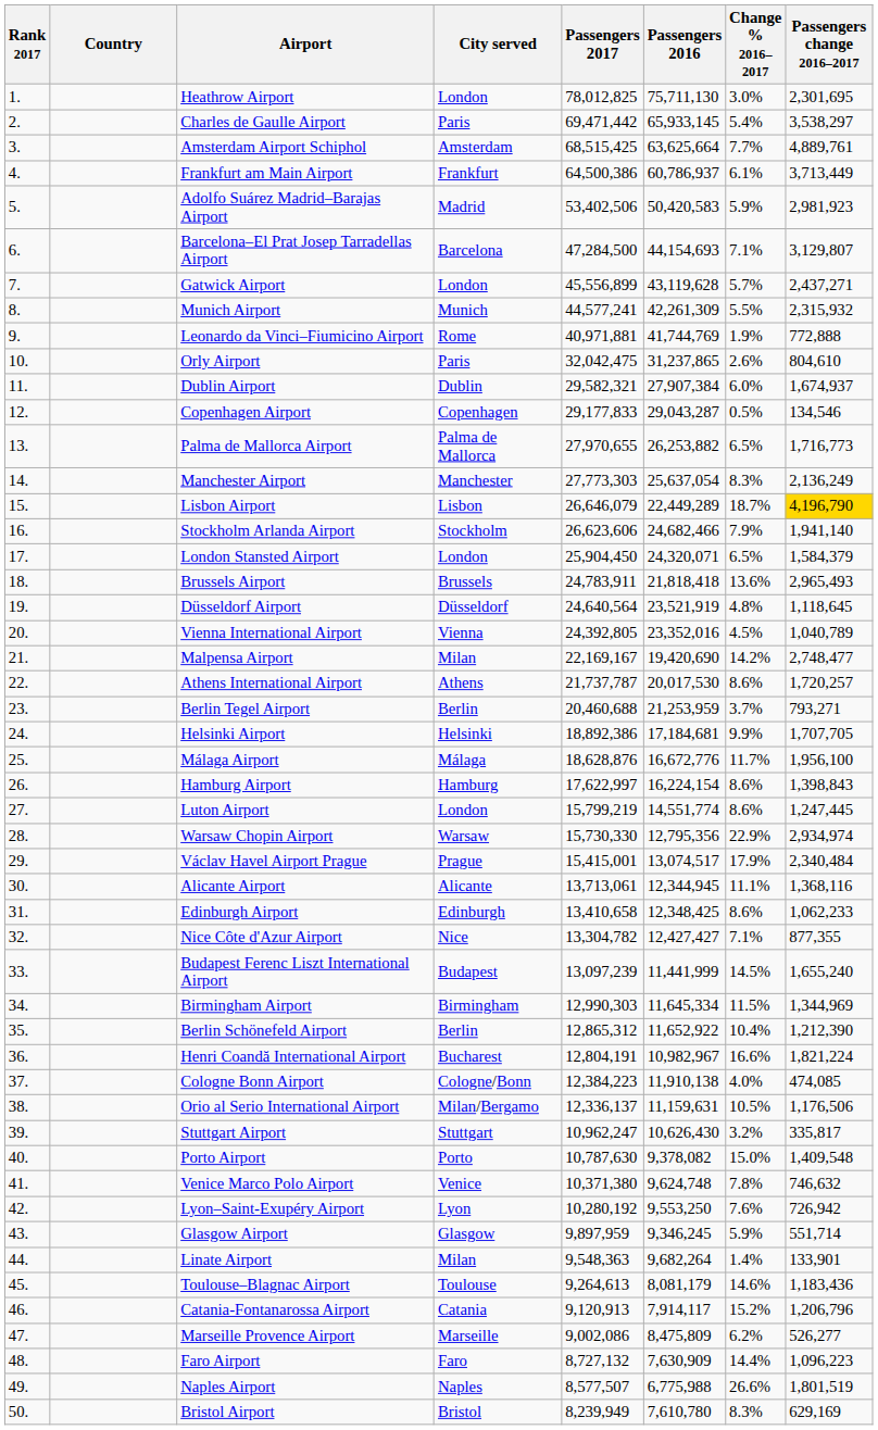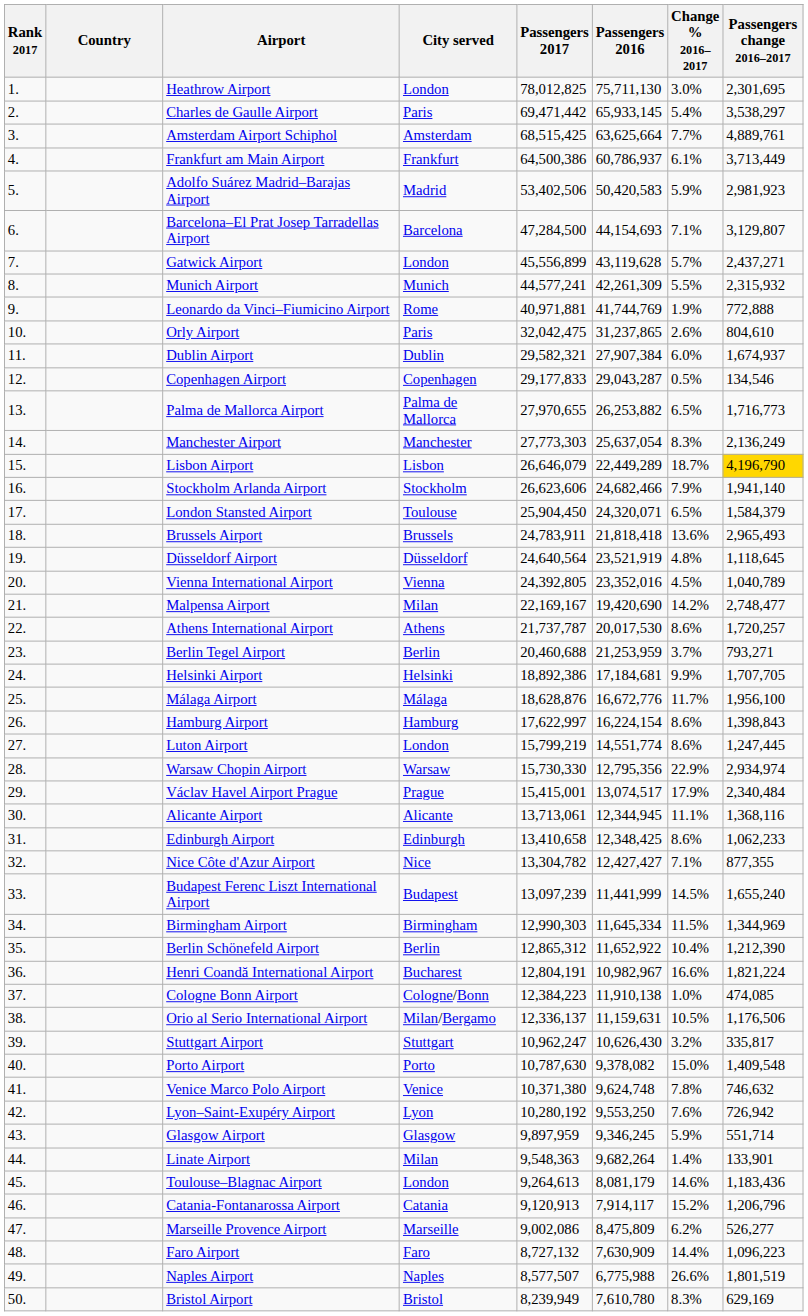 <table class="wikitable sortable">
 <tr>
 <th>Rank<br><small>2017</small></th>
 <th style="width:120px;">Country</th>
 <th style="width:250px;">Airport</th>
 <th style="width:120px;">City served</th>
 <th>Passengers<br>2017</th>
 <th>Passengers<br>2016</th>
 <th style="width:40px;">Change %<br><small>2016–2017</small></th>
 <th style="width:80px;">Passengers change<br><small>2016–2017</small></th>
 </tr>
 <tr>
 <td>1.</td>
 <td></td>
 <td><a href='#'>Heathrow Airport</a></td>
 <td><a href='#'>London</a></td>
 <td>78,012,825</td>
 <td>75,711,130</td>
 <td>3.0%</td>
 <td>2,301,695</td>
 </tr>
 <tr>
 <td>2.</td>
 <td></td>
 <td><a href='#'>Charles de Gaulle Airport</a></td>
 <td><a href='#'>Paris</a></td>
 <td>69,471,442</td>
 <td>65,933,145</td>
 <td>5.4%</td>
 <td>3,538,297</td>
 </tr>
 <tr>
 <td>3.</td>
 <td></td>
 <td><a href='#'>Amsterdam Airport Schiphol</a></td>
 <td><a href='#'>Amsterdam</a></td>
 <td>68,515,425</td>
 <td>63,625,664</td>
 <td>7.7%</td>
 <td>4,889,761</td>
 </tr>
 <tr>
 <td>4.</td>
 <td></td>
 <td><a href='#'>Frankfurt am Main Airport</a></td>
 <td><a href='#'>Frankfurt</a></td>
 <td>64,500,386</td>
 <td>60,786,937</td>
 <td>6.1%</td>
 <td>3,713,449</td>
 </tr>
 <tr>
 <td>5.</td>
 <td></td>
 <td><a href='#'>Adolfo Suárez Madrid–Barajas Airport</a></td>
 <td><a href='#'>Madrid</a></td>
 <td>53,402,506</td>
 <td>50,420,583</td>
 <td>5.9%</td>
 <td>2,981,923</td>
 </tr>
 <tr>
 <td>6.</td>
 <td></td>
 <td><a href='#'>Barcelona–El Prat Josep Tarradellas Airport</a></td>
 <td><a href='#'>Barcelona</a></td>
 <td>47,284,500</td>
 <td>44,154,693</td>
 <td>7.1%</td>
 <td>3,129,807</td>
 </tr>
 <tr>
 <td>7.</td>
 <td></td>
 <td><a href='#'>Gatwick Airport</a></td>
 <td><a href='#'>London</a></td>
 <td>45,556,899</td>
 <td>43,119,628</td>
 <td>5.7%</td>
 <td>2,437,271</td>
 </tr>
 <tr>
 <td>8.</td>
 <td></td>
 <td><a href='#'>Munich Airport</a></td>
 <td><a href='#'>Munich</a></td>
 <td>44,577,241</td>
 <td>42,261,309</td>
 <td>5.5%</td>
 <td>2,315,932</td>
 </tr>
 <tr>
 <td>9.</td>
 <td></td>
 <td><a href='#'>Leonardo da Vinci–Fiumicino Airport</a></td>
 <td><a href='#'>Rome</a></td>
 <td>40,971,881</td>
 <td>41,744,769</td>
 <td>1.9%</td>
 <td>772,888</td>
 </tr>
 <tr>
 <td>10.</td>
 <td></td>
 <td><a href='#'>Orly Airport</a></td>
 <td><a href='#'>Paris</a></td>
 <td>32,042,475</td>
 <td>31,237,865</td>
 <td>2.6%</td>
 <td>804,610</td>
 </tr>
 <tr>
 <td>11.</td>
 <td></td>
 <td><a href='#'>Dublin Airport</a></td>
 <td><a href='#'>Dublin</a></td>
 <td>29,582,321</td>
 <td>27,907,384</td>
 <td>6.0%</td>
 <td>1,674,937</td>
 </tr>
 <tr>
 <td>12.</td>
 <td></td>
 <td><a href='#'>Copenhagen Airport</a></td>
 <td><a href='#'>Copenhagen</a></td>
 <td>29,177,833</td>
 <td>29,043,287</td>
 <td>0.5%</td>
 <td>134,546</td>
 </tr>
 <tr>
 <td>13.</td>
 <td></td>
 <td><a href='#'>Palma de Mallorca Airport</a></td>
 <td><a href='#'>Palma de Mallorca</a></td>
 <td>27,970,655</td>
 <td>26,253,882</td>
 <td>6.5%</td>
 <td>1,716,773</td>
 </tr>
 <tr>
 <td>14.</td>
 <td></td>
 <td><a href='#'>Manchester Airport</a></td>
 <td><a href='#'>Manchester</a></td>
 <td>27,773,303</td>
 <td>25,637,054</td>
 <td>8.3%</td>
 <td>2,136,249</td>
 </tr>
 <tr>
 <td>15.</td>
 <td></td>
 <td><a href='#'>Lisbon Airport</a></td>
 <td><a href='#'>Lisbon</a></td>
 <td>26,646,079</td>
 <td>22,449,289</td>
 <td>18.7%</td>
 <td style="background: gold;">4,196,790</td>
 </tr>
 <tr>
 <td>16.</td>
 <td></td>
 <td><a href='#'>Stockholm Arlanda Airport</a></td>
 <td><a href='#'>Stockholm</a></td>
 <td>26,623,606</td>
 <td>24,682,466</td>
 <td>7.9%</td>
 <td>1,941,140</td>
 </tr>
 <tr>
 <td>17.</td>
 <td></td>
 <td><a href='#'>London Stansted Airport</a></td>
-<td><a href='#'>London</a></td>
+<td><a href='#'>Toulouse</a></td>
 <td>25,904,450</td>
 <td>24,320,071</td>
 <td>6.5%</td>
 <td>1,584,379</td>
 </tr>
 <tr>
 <td>18.</td>
 <td></td>
 <td><a href='#'>Brussels Airport</a></td>
 <td><a href='#'>Brussels</a></td>
 <td>24,783,911</td>
 <td>21,818,418</td>
 <td>13.6%</td>
 <td>2,965,493</td>
 </tr>
 <tr>
 <td>19.</td>
 <td></td>
 <td><a href='#'>Düsseldorf Airport</a></td>
 <td><a href='#'>Düsseldorf</a></td>
 <td>24,640,564</td>
 <td>23,521,919</td>
 <td>4.8%</td>
 <td>1,118,645</td>
 </tr>
 <tr>
 <td>20.</td>
 <td></td>
 <td><a href='#'>Vienna International Airport</a></td>
 <td><a href='#'>Vienna</a></td>
 <td>24,392,805</td>
 <td>23,352,016</td>
 <td>4.5%</td>
 <td>1,040,789</td>
 </tr>
 <tr>
 <td>21.</td>
 <td></td>
 <td><a href='#'>Malpensa Airport</a></td>
 <td><a href='#'>Milan</a></td>
 <td>22,169,167</td>
 <td>19,420,690</td>
 <td>14.2%</td>
 <td>2,748,477</td>
 </tr>
 <tr>
 <td>22.</td>
 <td></td>
 <td><a href='#'>Athens International Airport</a></td>
 <td><a href='#'>Athens</a></td>
 <td>21,737,787</td>
 <td>20,017,530</td>
 <td>8.6%</td>
 <td>1,720,257</td>
 </tr>
 <tr>
 <td>23.</td>
 <td></td>
 <td><a href='#'>Berlin Tegel Airport</a></td>
 <td><a href='#'>Berlin</a></td>
 <td>20,460,688</td>
 <td>21,253,959</td>
 <td>3.7%</td>
 <td>793,271</td>
 </tr>
 <tr>
 <td>24.</td>
 <td></td>
 <td><a href='#'>Helsinki Airport</a></td>
 <td><a href='#'>Helsinki</a></td>
 <td>18,892,386</td>
 <td>17,184,681</td>
 <td>9.9%</td>
 <td>1,707,705</td>
 </tr>
 <tr>
 <td>25.</td>
 <td></td>
 <td><a href='#'>Málaga Airport</a></td>
 <td><a href='#'>Málaga</a></td>
 <td>18,628,876</td>
 <td>16,672,776</td>
 <td>11.7%</td>
 <td>1,956,100</td>
 </tr>
 <tr>
 <td>26.</td>
 <td></td>
 <td><a href='#'>Hamburg Airport</a></td>
 <td><a href='#'>Hamburg</a></td>
 <td>17,622,997</td>
 <td>16,224,154</td>
 <td>8.6%</td>
 <td>1,398,843</td>
 </tr>
 <tr>
 <td>27.</td>
 <td></td>
 <td><a href='#'>Luton Airport</a></td>
 <td><a href='#'>London</a></td>
 <td>15,799,219</td>
 <td>14,551,774</td>
 <td>8.6%</td>
 <td>1,247,445</td>
 </tr>
 <tr>
 <td>28.</td>
 <td></td>
 <td><a href='#'>Warsaw Chopin Airport</a></td>
 <td><a href='#'>Warsaw</a></td>
 <td>15,730,330</td>
 <td>12,795,356</td>
 <td>22.9%</td>
 <td>2,934,974</td>
 </tr>
 <tr>
 <td>29.</td>
 <td></td>
 <td><a href='#'>Václav Havel Airport Prague</a></td>
 <td><a href='#'>Prague</a></td>
 <td>15,415,001</td>
 <td>13,074,517</td>
 <td>17.9%</td>
 <td>2,340,484</td>
 </tr>
 <tr>
 <td>30.</td>
 <td></td>
 <td><a href='#'>Alicante Airport</a></td>
 <td><a href='#'>Alicante</a></td>
 <td>13,713,061</td>
 <td>12,344,945</td>
 <td>11.1%</td>
 <td>1,368,116</td>
 </tr>
 <tr>
 <td>31.</td>
 <td></td>
 <td><a href='#'>Edinburgh Airport</a></td>
 <td><a href='#'>Edinburgh</a></td>
 <td>13,410,658</td>
 <td>12,348,425</td>
 <td>8.6%</td>
 <td>1,062,233</td>
 </tr>
 <tr>
 <td>32.</td>
 <td></td>
 <td><a href='#'>Nice Côte d'Azur Airport</a></td>
 <td><a href='#'>Nice</a></td>
 <td>13,304,782</td>
 <td>12,427,427</td>
 <td>7.1%</td>
 <td>877,355</td>
 </tr>
 <tr>
 <td>33.</td>
 <td></td>
 <td><a href='#'>Budapest Ferenc Liszt International Airport</a></td>
 <td><a href='#'>Budapest</a></td>
 <td>13,097,239</td>
 <td>11,441,999</td>
 <td>14.5%</td>
 <td>1,655,240</td>
 </tr>
 <tr>
 <td>34.</td>
 <td></td>
 <td><a href='#'>Birmingham Airport</a></td>
 <td><a href='#'>Birmingham</a></td>
 <td>12,990,303</td>
 <td>11,645,334</td>
 <td>11.5%</td>
 <td>1,344,969</td>
 </tr>
 <tr>
 <td>35.</td>
 <td></td>
 <td><a href='#'>Berlin Schönefeld Airport</a></td>
 <td><a href='#'>Berlin</a></td>
 <td>12,865,312</td>
 <td>11,652,922</td>
 <td>10.4%</td>
 <td>1,212,390</td>
 </tr>
 <tr>
 <td>36.</td>
 <td></td>
 <td><a href='#'>Henri Coandă International Airport</a></td>
 <td><a href='#'>Bucharest</a></td>
 <td>12,804,191</td>
 <td>10,982,967</td>
 <td>16.6%</td>
 <td>1,821,224</td>
 </tr>
 <tr>
 <td>37.</td>
 <td></td>
 <td><a href='#'>Cologne Bonn Airport</a></td>
 <td><a href='#'>Cologne</a>/<a href='#'>Bonn</a></td>
 <td>12,384,223</td>
 <td>11,910,138</td>
-<td>4.0%</td>
+<td>1.0%</td>
 <td>474,085</td>
 </tr>
 <tr>
 <td>38.</td>
 <td></td>
 <td><a href='#'>Orio al Serio International Airport</a></td>
 <td><a href='#'>Milan</a>/<a href='#'>Bergamo</a></td>
 <td>12,336,137</td>
 <td>11,159,631</td>
 <td>10.5%</td>
 <td>1,176,506</td>
 </tr>
 <tr>
 <td>39.</td>
 <td></td>
 <td><a href='#'>Stuttgart Airport</a></td>
 <td><a href='#'>Stuttgart</a></td>
 <td>10,962,247</td>
 <td>10,626,430</td>
 <td>3.2%</td>
 <td>335,817</td>
 </tr>
 <tr>
 <td>40.</td>
 <td></td>
 <td><a href='#'>Porto Airport</a></td>
 <td><a href='#'>Porto</a></td>
 <td>10,787,630</td>
 <td>9,378,082</td>
 <td>15.0%</td>
 <td>1,409,548</td>
 </tr>
 <tr>
 <td>41.</td>
 <td></td>
 <td><a href='#'>Venice Marco Polo Airport</a></td>
 <td><a href='#'>Venice</a></td>
 <td>10,371,380</td>
 <td>9,624,748</td>
 <td>7.8%</td>
 <td>746,632</td>
 </tr>
 <tr>
 <td>42.</td>
 <td></td>
 <td><a href='#'>Lyon–Saint-Exupéry Airport</a></td>
 <td><a href='#'>Lyon</a></td>
 <td>10,280,192</td>
 <td>9,553,250</td>
 <td>7.6%</td>
 <td>726,942</td>
 </tr>
 <tr>
 <td>43.</td>
 <td></td>
 <td><a href='#'>Glasgow Airport</a></td>
 <td><a href='#'>Glasgow</a></td>
 <td>9,897,959</td>
 <td>9,346,245</td>
 <td>5.9%</td>
 <td>551,714</td>
 </tr>
 <tr>
 <td>44.</td>
 <td></td>
 <td><a href='#'>Linate Airport</a></td>
 <td><a href='#'>Milan</a></td>
 <td>9,548,363</td>
 <td>9,682,264</td>
 <td>1.4%</td>
 <td>133,901</td>
 </tr>
 <tr>
 <td>45.</td>
 <td></td>
 <td><a href='#'>Toulouse–Blagnac Airport</a></td>
-<td><a href='#'>Toulouse</a></td>
+<td><a href='#'>London</a></td>
 <td>9,264,613</td>
 <td>8,081,179</td>
 <td>14.6%</td>
 <td>1,183,436</td>
 </tr>
 <tr>
 <td>46.</td>
 <td></td>
 <td><a href='#'>Catania-Fontanarossa Airport</a></td>
 <td><a href='#'>Catania</a></td>
 <td>9,120,913</td>
 <td>7,914,117</td>
 <td>15.2%</td>
 <td>1,206,796</td>
 </tr>
 <tr>
 <td>47.</td>
 <td></td>
 <td><a href='#'>Marseille Provence Airport</a></td>
 <td><a href='#'>Marseille</a></td>
 <td>9,002,086</td>
 <td>8,475,809</td>
 <td>6.2%</td>
 <td>526,277</td>
 </tr>
 <tr>
 <td>48.</td>
 <td></td>
 <td><a href='#'>Faro Airport</a></td>
 <td><a href='#'>Faro</a></td>
 <td>8,727,132</td>
 <td>7,630,909</td>
 <td>14.4%</td>
 <td>1,096,223</td>
 </tr>
 <tr>
 <td>49.</td>
 <td></td>
 <td><a href='#'>Naples Airport</a></td>
 <td><a href='#'>Naples</a></td>
 <td>8,577,507</td>
 <td>6,775,988</td>
 <td>26.6%</td>
 <td>1,801,519</td>
 </tr>
 <tr>
 <td>50.</td>
 <td></td>
 <td><a href='#'>Bristol Airport</a></td>
 <td><a href='#'>Bristol</a></td>
 <td>8,239,949</td>
 <td>7,610,780</td>
 <td>8.3%</td>
 <td>629,169</td>
 </tr>
 </table>
